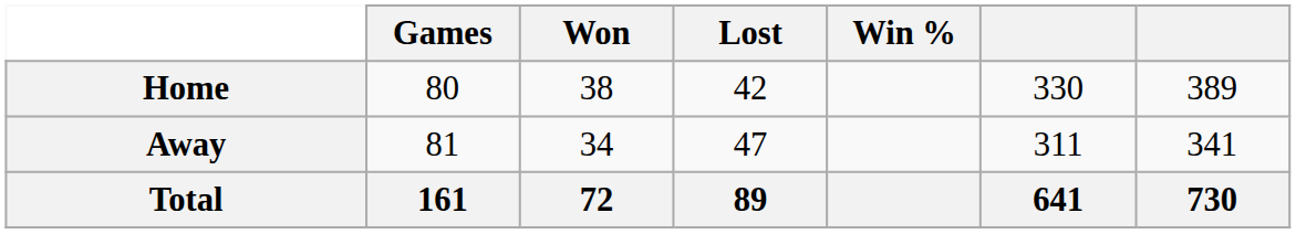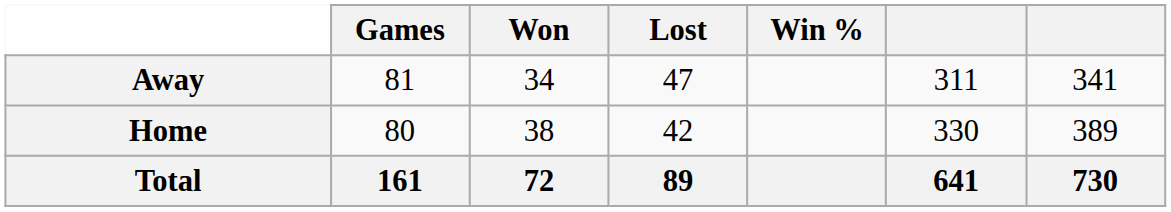 <table class="wikitable" style="font-size:95%; text-align:center; width:38em; border:0;margin: 0.5em auto;">
 <tr>
 <td width="28%" style="background:#fff;border:0;"></td>
 <th width="12%">Games</th>
 <th width="12%">Won</th>
 <th width="12%">Lost</th>
 <th width="12%">Win %</th>
 <th width="12%"></th>
 <th width="12%"></th>
 </tr>
 <tr>
+<th>Away</th>
+<td>81</td>
+<td>34</td>
+<td>47</td>
+<td></td>
+<td>311</td>
+<td>341</td>
+</tr>
+<tr>
 <th>Home</th>
 <td>80</td>
 <td>38</td>
 <td>42</td>
 <td></td>
 <td>330</td>
 <td>389</td>
-</tr>
-<tr>
-<th>Away</th>
-<td>81</td>
-<td>34</td>
-<td>47</td>
-<td></td>
-<td>311</td>
-<td>341</td>
 </tr>
 <tr>
 <th>Total</th>
 <th>161</th>
 <th>72</th>
 <th>89</th>
 <th></th>
 <th>641</th>
 <th>730</th>
 </tr>
 </table>
